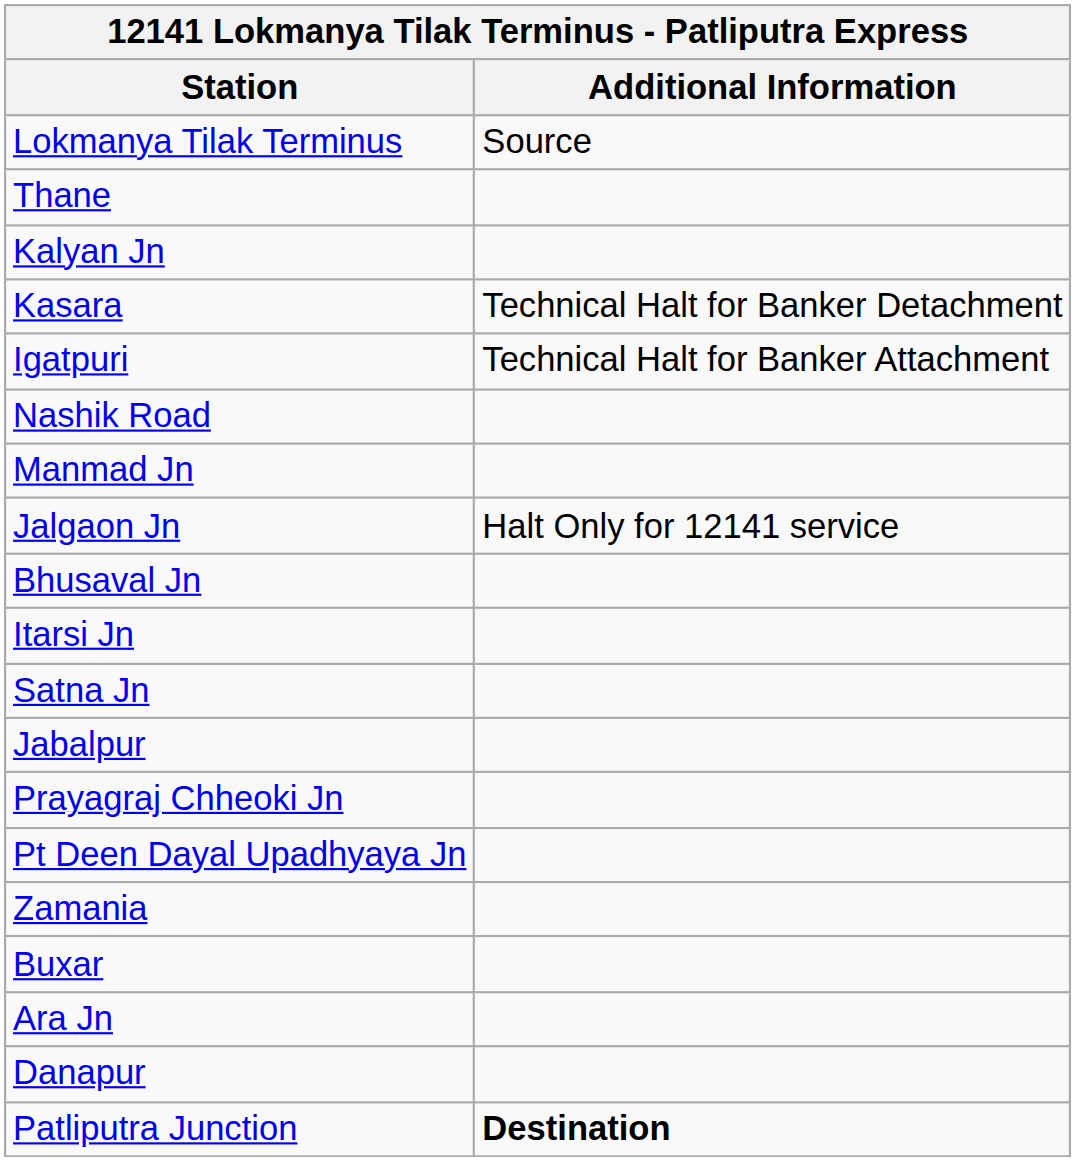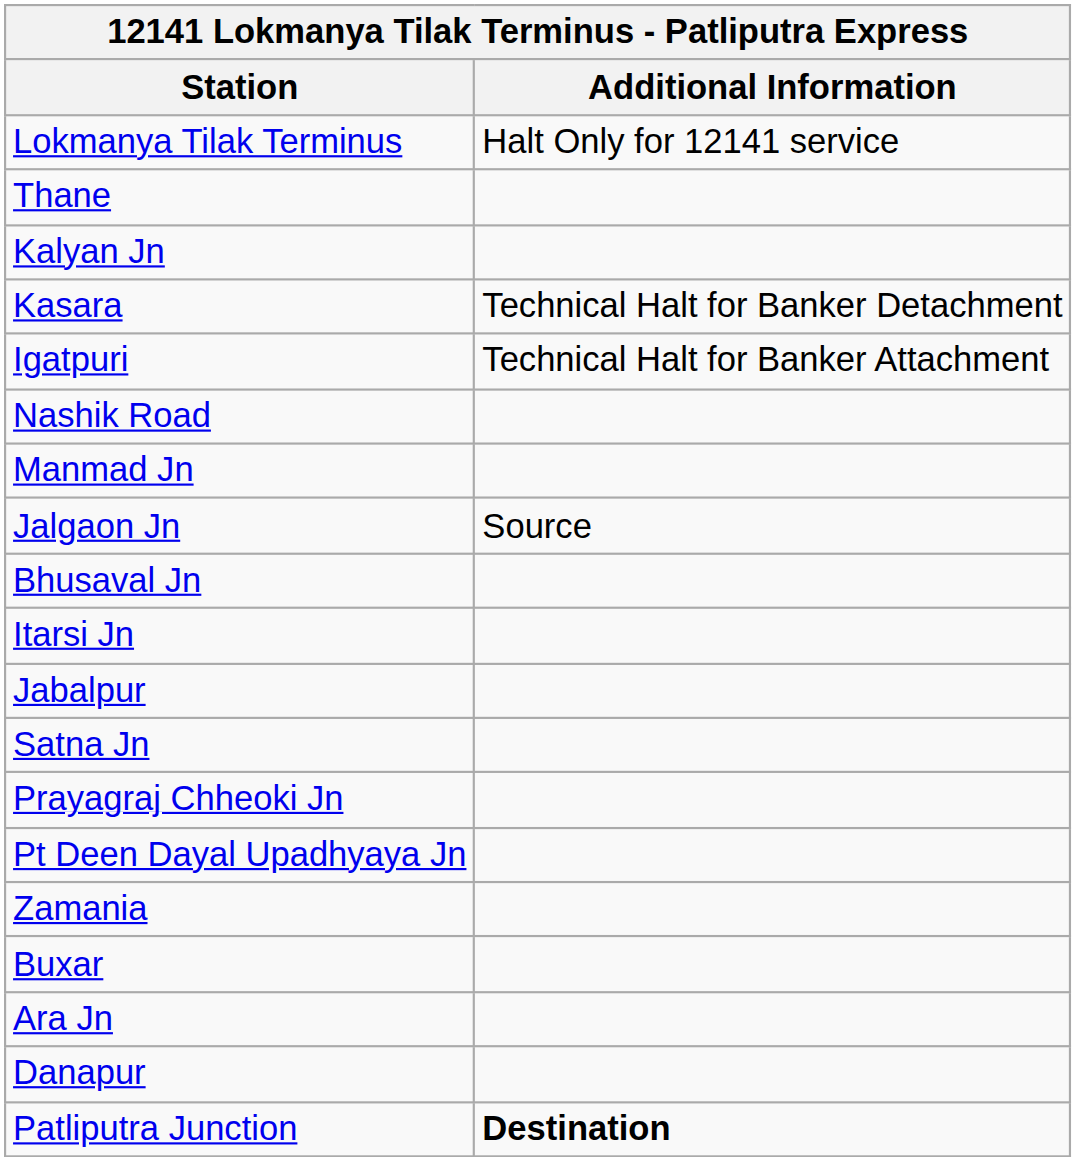 <table class="wikitable">
 <tr>
 <th colspan="2">12141 Lokmanya Tilak Terminus - Patliputra Express</th>
 </tr>
 <tr>
 <th>Station</th>
 <th><strong>Additional Information</strong></th>
 </tr>
 <tr>
 <td><a href='#'>Lokmanya Tilak Terminus</a></td>
-<td>Source</td>
+<td>Halt Only for 12141 service</td>
 </tr>
 <tr>
 <td><a href='#'>Thane</a></td>
 <td></td>
 </tr>
 <tr>
 <td><a href='#'>Kalyan Jn</a></td>
 <td></td>
 </tr>
 <tr>
 <td><a href='#'>Kasara</a></td>
 <td>Technical Halt for Banker Detachment</td>
 </tr>
 <tr>
 <td><a href='#'>Igatpuri</a></td>
 <td>Technical Halt for Banker Attachment</td>
 </tr>
 <tr>
 <td><a href='#'>Nashik Road</a></td>
 <td></td>
 </tr>
 <tr>
 <td><a href='#'>Manmad Jn</a></td>
 <td></td>
 </tr>
 <tr>
 <td><a href='#'>Jalgaon Jn</a></td>
-<td>Halt Only for 12141 service</td>
+<td>Source</td>
 </tr>
 <tr>
 <td><a href='#'>Bhusaval Jn</a></td>
 <td></td>
 </tr>
 <tr>
 <td><a href='#'>Itarsi Jn</a></td>
 <td></td>
 </tr>
 <tr>
-<td><a href='#'>Satna Jn</a></td>
+<td><a href='#'>Jabalpur</a></td>
 <td></td>
 </tr>
 <tr>
-<td><a href='#'>Jabalpur</a></td>
+<td><a href='#'>Satna Jn</a></td>
 <td></td>
 </tr>
 <tr>
 <td><a href='#'>Prayagraj Chheoki Jn</a></td>
 <td></td>
 </tr>
 <tr>
 <td><a href='#'>Pt Deen Dayal Upadhyaya Jn</a></td>
 <td></td>
 </tr>
 <tr>
 <td><a href='#'>Zamania</a></td>
 <td></td>
 </tr>
 <tr>
 <td><a href='#'>Buxar</a></td>
 <td></td>
 </tr>
 <tr>
 <td><a href='#'>Ara Jn</a></td>
 <td></td>
 </tr>
 <tr>
 <td><a href='#'>Danapur</a></td>
 <td></td>
 </tr>
 <tr>
 <td><a href='#'>Patliputra Junction</a></td>
 <td><strong>Destination</strong></td>
 </tr>
 </table>
